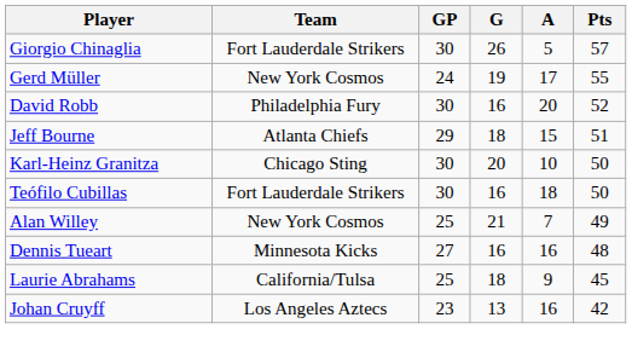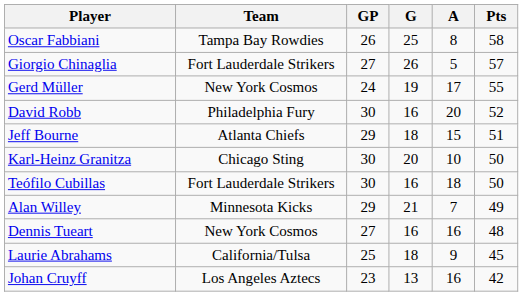 <table class="wikitable">
 <tr>
 <th style="width:30%;">Player</th>
 <th style="width:30%;">Team</th>
 <th style="width:7.5%;">GP</th>
 <th style="width:7.5%;">G</th>
 <th style="width:7.5%;">A</th>
 <th style="width:7.5%;">Pts</th>
 </tr>
 <tr align=center>
+<td align=left><a href='#'>Oscar Fabbiani</a></td>
+<td>Tampa Bay Rowdies</td>
+<td>26</td>
+<td>25</td>
+<td>8</td>
+<td>58</td>
+</tr>
+<tr align=center>
 <td align=left><a href='#'>Giorgio Chinaglia</a></td>
 <td>Fort Lauderdale Strikers</td>
-<td>30</td>
+<td>27</td>
 <td>26</td>
 <td>5</td>
 <td>57</td>
 </tr>
 <tr align=center>
 <td align=left><a href='#'>Gerd Müller</a></td>
 <td>New York Cosmos</td>
 <td>24</td>
 <td>19</td>
 <td>17</td>
 <td>55</td>
 </tr>
 <tr align=center>
 <td align=left><a href='#'>David Robb</a></td>
 <td>Philadelphia Fury</td>
 <td>30</td>
 <td>16</td>
 <td>20</td>
 <td>52</td>
 </tr>
 <tr align=center>
 <td align=left><a href='#'>Jeff Bourne</a></td>
 <td>Atlanta Chiefs</td>
 <td>29</td>
 <td>18</td>
 <td>15</td>
 <td>51</td>
 </tr>
 <tr align=center>
 <td align=left><a href='#'>Karl-Heinz Granitza</a></td>
 <td>Chicago Sting</td>
 <td>30</td>
 <td>20</td>
 <td>10</td>
 <td>50</td>
 </tr>
 <tr align=center>
 <td align=left><a href='#'>Teófilo Cubillas</a></td>
 <td>Fort Lauderdale Strikers</td>
 <td>30</td>
 <td>16</td>
 <td>18</td>
 <td>50</td>
 </tr>
 <tr align=center>
 <td align=left><a href='#'>Alan Willey</a></td>
-<td>New York Cosmos</td>
-<td>25</td>
+<td>Minnesota Kicks</td>
+<td>29</td>
 <td>21</td>
 <td>7</td>
 <td>49</td>
 </tr>
 <tr align=center>
 <td align=left><a href='#'>Dennis Tueart</a></td>
-<td>Minnesota Kicks</td>
+<td>New York Cosmos</td>
 <td>27</td>
 <td>16</td>
 <td>16</td>
 <td>48</td>
 </tr>
 <tr align=center>
 <td align=left><a href='#'>Laurie Abrahams</a></td>
 <td>California/Tulsa</td>
 <td>25</td>
 <td>18</td>
 <td>9</td>
 <td>45</td>
 </tr>
 <tr align=center>
 <td align=left><a href='#'>Johan Cruyff</a></td>
 <td>Los Angeles Aztecs</td>
 <td>23</td>
 <td>13</td>
 <td>16</td>
 <td>42</td>
 </tr>
 </table>
